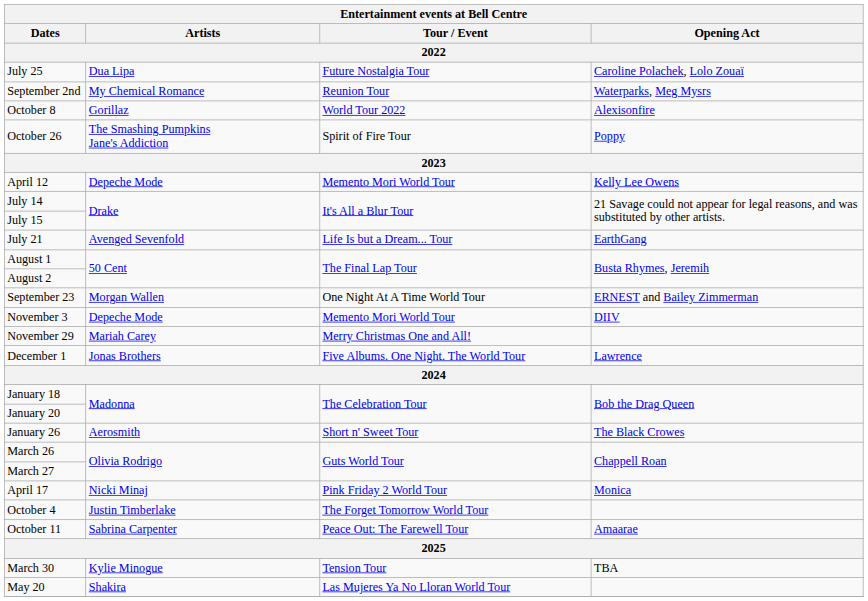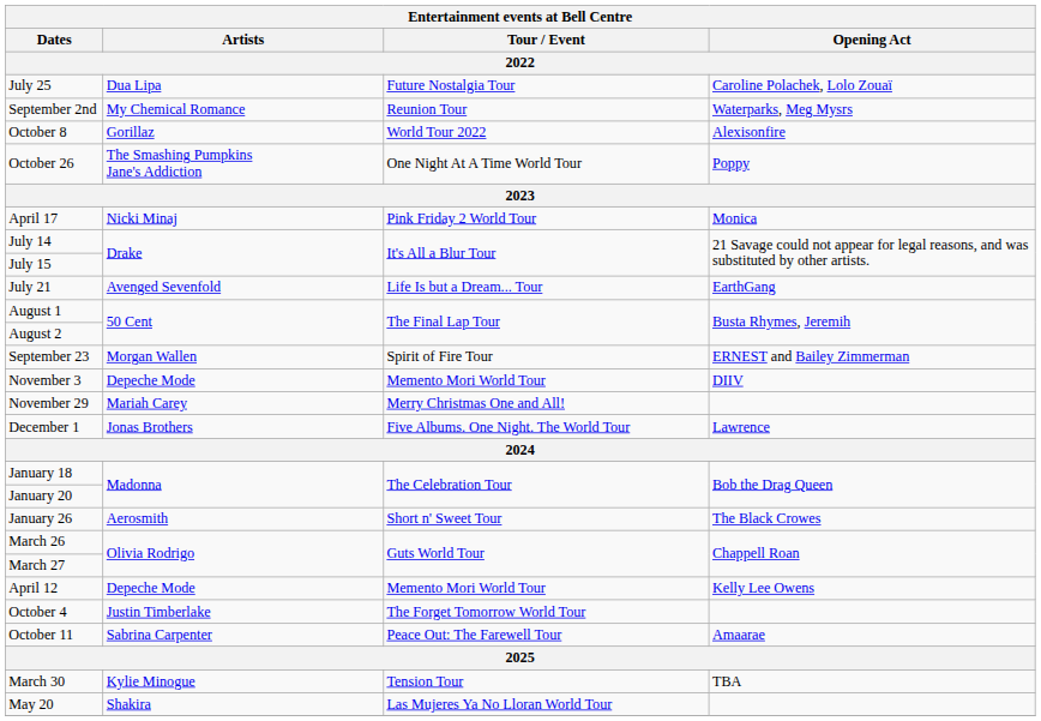 <table class="wikitable">
 <tr>
 <th colspan=4>Entertainment events at Bell Centre</th>
 </tr>
 <tr>
 <th width="100">Dates</th>
 <th width="300">Artists</th>
 <th width="350">Tour / Event</th>
 <th width="350">Opening Act</th>
 </tr>
 <tr style="background:#ddd;">
 <th colspan=4>2022</th>
 </tr>
 <tr>
 <td>July 25</td>
 <td><a href='#'>Dua Lipa</a></td>
 <td><a href='#'>Future Nostalgia Tour</a></td>
 <td><a href='#'>Caroline Polachek</a>, <a href='#'>Lolo Zouaï</a></td>
 </tr>
 <tr>
 <td>September 2nd</td>
 <td><a href='#'>My Chemical Romance</a></td>
 <td><a href='#'>Reunion Tour</a></td>
 <td><a href='#'>Waterparks</a>, <a href='#'>Meg Mysrs</a></td>
 </tr>
 <tr>
 <td>October 8</td>
 <td><a href='#'>Gorillaz</a></td>
 <td><a href='#'>World Tour 2022</a></td>
 <td><a href='#'>Alexisonfire</a></td>
 </tr>
 <tr>
 <td>October 26</td>
 <td><a href='#'>The Smashing Pumpkins</a><br><a href='#'>Jane's Addiction</a></td>
-<td>Spirit of Fire Tour</td>
+<td>One Night At A Time World Tour</td>
 <td><a href='#'>Poppy</a></td>
 </tr>
 <tr style="background:#ddd;">
 <th colspan=4>2023</th>
 </tr>
 <tr>
-<td>April 12</td>
-<td><a href='#'>Depeche Mode</a></td>
-<td><a href='#'>Memento Mori World Tour</a></td>
-<td><a href='#'>Kelly Lee Owens</a></td>
+<td>April 17</td>
+<td><a href='#'>Nicki Minaj</a></td>
+<td><a href='#'>Pink Friday 2 World Tour</a></td>
+<td><a href='#'>Monica</a></td>
 </tr>
 <tr>
 <td>July 14</td>
 <td rowspan="2"><a href='#'>Drake</a></td>
 <td rowspan="2"><a href='#'>It's All a Blur Tour</a></td>
 <td rowspan="2">21 Savage could not appear for legal reasons, and was substituted by other artists.</td>
 </tr>
 <tr>
 <td>July 15</td>
 </tr>
 <tr>
 <td>July 21</td>
 <td><a href='#'>Avenged Sevenfold</a></td>
 <td><a href='#'>Life Is but a Dream... Tour</a></td>
 <td><a href='#'>EarthGang</a></td>
 </tr>
 <tr>
 <td>August 1</td>
 <td rowspan="2"><a href='#'>50 Cent</a></td>
 <td rowspan="2"><a href='#'>The Final Lap Tour</a></td>
 <td rowspan="2"><a href='#'>Busta Rhymes</a>, <a href='#'>Jeremih</a></td>
 </tr>
 <tr>
 <td>August 2</td>
 </tr>
 <tr>
 <td>September 23</td>
 <td><a href='#'>Morgan Wallen</a></td>
-<td>One Night At A Time World Tour</td>
+<td>Spirit of Fire Tour</td>
 <td><a href='#'>ERNEST</a> and <a href='#'>Bailey Zimmerman</a></td>
 </tr>
 <tr>
 <td>November 3</td>
 <td><a href='#'>Depeche Mode</a></td>
 <td><a href='#'>Memento Mori World Tour</a></td>
 <td><a href='#'>DIIV</a></td>
 </tr>
 <tr>
 <td>November 29</td>
 <td><a href='#'>Mariah Carey</a></td>
 <td><a href='#'>Merry Christmas One and All!</a></td>
 </tr>
 <tr>
 <td>December 1</td>
 <td><a href='#'>Jonas Brothers</a></td>
 <td><a href='#'>Five Albums. One Night. The World Tour</a></td>
 <td><a href='#'>Lawrence</a></td>
 </tr>
 <tr style="background:#ddd;">
 <th colspan=4>2024</th>
 </tr>
 <tr>
 <td>January 18</td>
 <td rowspan="2"><a href='#'>Madonna</a></td>
 <td rowspan="2"><a href='#'>The Celebration Tour</a></td>
 <td rowspan="2"><a href='#'>Bob the Drag Queen</a></td>
 </tr>
 <tr>
 <td>January 20</td>
 </tr>
 <tr>
 <td>January 26</td>
 <td><a href='#'>Aerosmith</a></td>
 <td><a href='#'>Short n' Sweet Tour</a></td>
 <td><a href='#'>The Black Crowes</a></td>
 </tr>
 <tr>
 <td>March 26</td>
 <td rowspan="2"><a href='#'>Olivia Rodrigo</a></td>
 <td rowspan="2"><a href='#'>Guts World Tour</a></td>
 <td rowspan="2"><a href='#'>Chappell Roan</a></td>
 </tr>
 <tr>
 <td>March 27</td>
 </tr>
 <tr>
-<td>April 17</td>
-<td><a href='#'>Nicki Minaj</a></td>
-<td><a href='#'>Pink Friday 2 World Tour</a></td>
-<td><a href='#'>Monica</a></td>
+<td>April 12</td>
+<td><a href='#'>Depeche Mode</a></td>
+<td><a href='#'>Memento Mori World Tour</a></td>
+<td><a href='#'>Kelly Lee Owens</a></td>
 </tr>
 <tr>
 <td>October 4</td>
 <td><a href='#'>Justin Timberlake</a></td>
 <td><a href='#'>The Forget Tomorrow World Tour</a></td>
 </tr>
 <tr>
 <td>October 11</td>
 <td><a href='#'>Sabrina Carpenter</a></td>
 <td><a href='#'>Peace Out: The Farewell Tour</a></td>
 <td><a href='#'>Amaarae</a></td>
 </tr>
 <tr style="background:#ddd;">
 <th colspan=4>2025</th>
 </tr>
 <tr>
 <td>March 30</td>
 <td><a href='#'>Kylie Minogue</a></td>
 <td><a href='#'>Tension Tour</a></td>
 <td>TBA</td>
 </tr>
 <tr>
 <td>May 20</td>
 <td><a href='#'>Shakira</a></td>
 <td><a href='#'>Las Mujeres Ya No Lloran World Tour</a></td>
 <td></td>
 </tr>
 <tr>
 </tr>
 </table>
